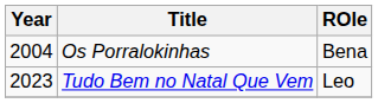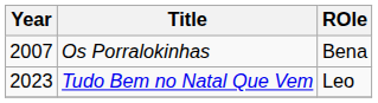 <table class="wikitable">
 <tr>
 <th>Year</th>
 <th>Title</th>
 <th>ROle</th>
 </tr>
 <tr>
-<td>2004</td>
+<td>2007</td>
 <td><em>Os Porralokinhas</em></td>
 <td>Bena</td>
 </tr>
 <tr>
 <td>2023</td>
 <td><a href='#'><em>Tudo Bem no Natal Que Vem</em></a></td>
 <td>Leo</td>
 </tr>
 <tr>
 </tr>
 </table>
